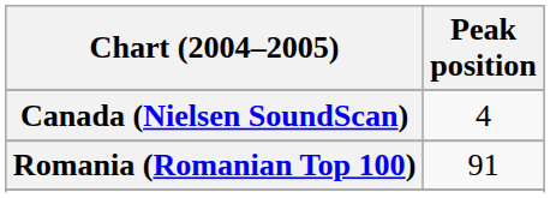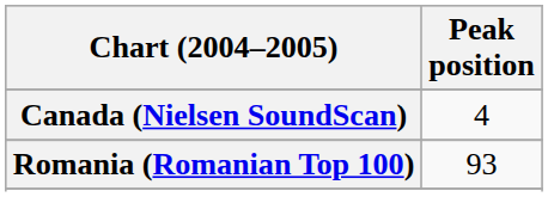 <table class="wikitable sortable plainrowheaders" style="text-align:center">
 <tr>
 <th scope="col">Chart (2004–2005)</th>
 <th scope="col">Peak<br>position</th>
 </tr>
 <tr>
 </tr>
 <tr>
 <th scope="row">Canada (<a href='#'>Nielsen SoundScan</a>)</th>
 <td>4</td>
 </tr>
 <tr>
 </tr>
 <tr>
 <th scope="row">Romania (<a href='#'>Romanian Top 100</a>)</th>
-<td>91</td>
+<td>93</td>
 </tr>
 <tr>
 </tr>
 <tr>
 </tr>
 <tr>
 </tr>
 </table>
